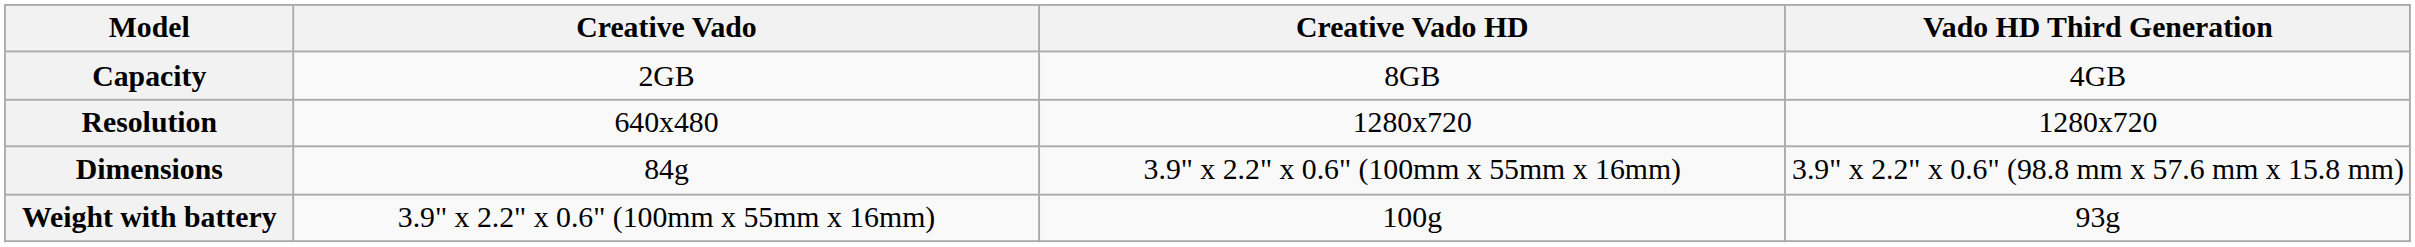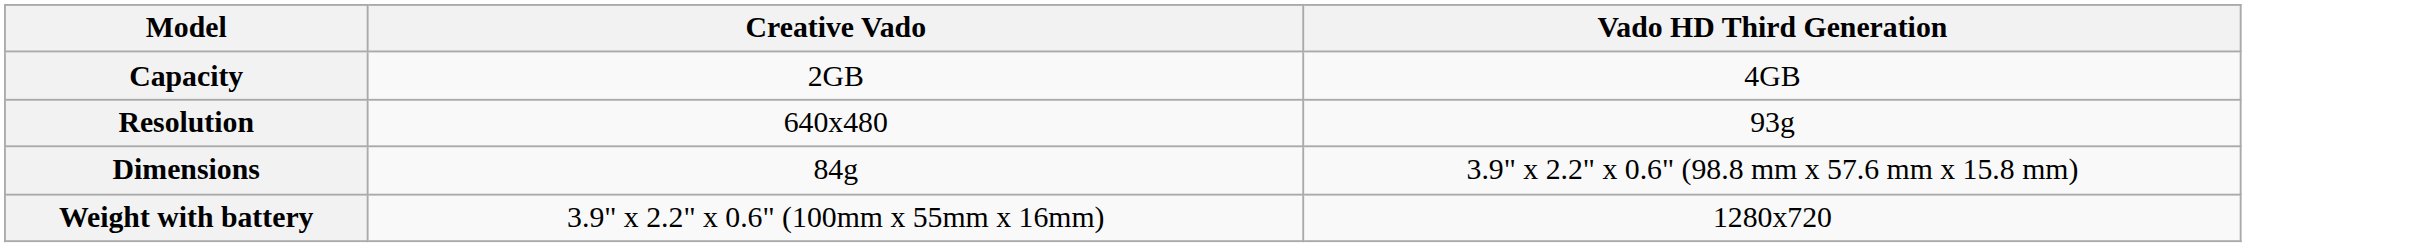 <table class="wikitable" style="text-align: center;">
 <tr>
 <th style="width:12%;">Model</th>
 <th style="width:31%;">Creative Vado</th>
-<th style="width:31%;">Creative Vado HD</th>
 <th style="width:31%;">Vado HD Third Generation</th>
 </tr>
 <tr>
 <th>Capacity</th>
 <td>2GB</td>
-<td>8GB</td>
 <td>4GB</td>
 </tr>
 <tr>
 <th>Resolution</th>
 <td>640x480</td>
-<td>1280x720</td>
-<td>1280x720</td>
+<td>93g</td>
 </tr>
 <tr>
 <th>Dimensions</th>
 <td>84g</td>
-<td>3.9" x 2.2" x 0.6" (100mm x 55mm x 16mm)</td>
 <td>3.9" x 2.2" x 0.6" (98.8 mm x 57.6 mm x 15.8 mm)</td>
 </tr>
 <tr>
 <th>Weight with battery</th>
 <td>3.9" x 2.2" x 0.6" (100mm x 55mm x 16mm)</td>
-<td>100g</td>
-<td>93g</td>
+<td>1280x720</td>
 </tr>
 </table>
